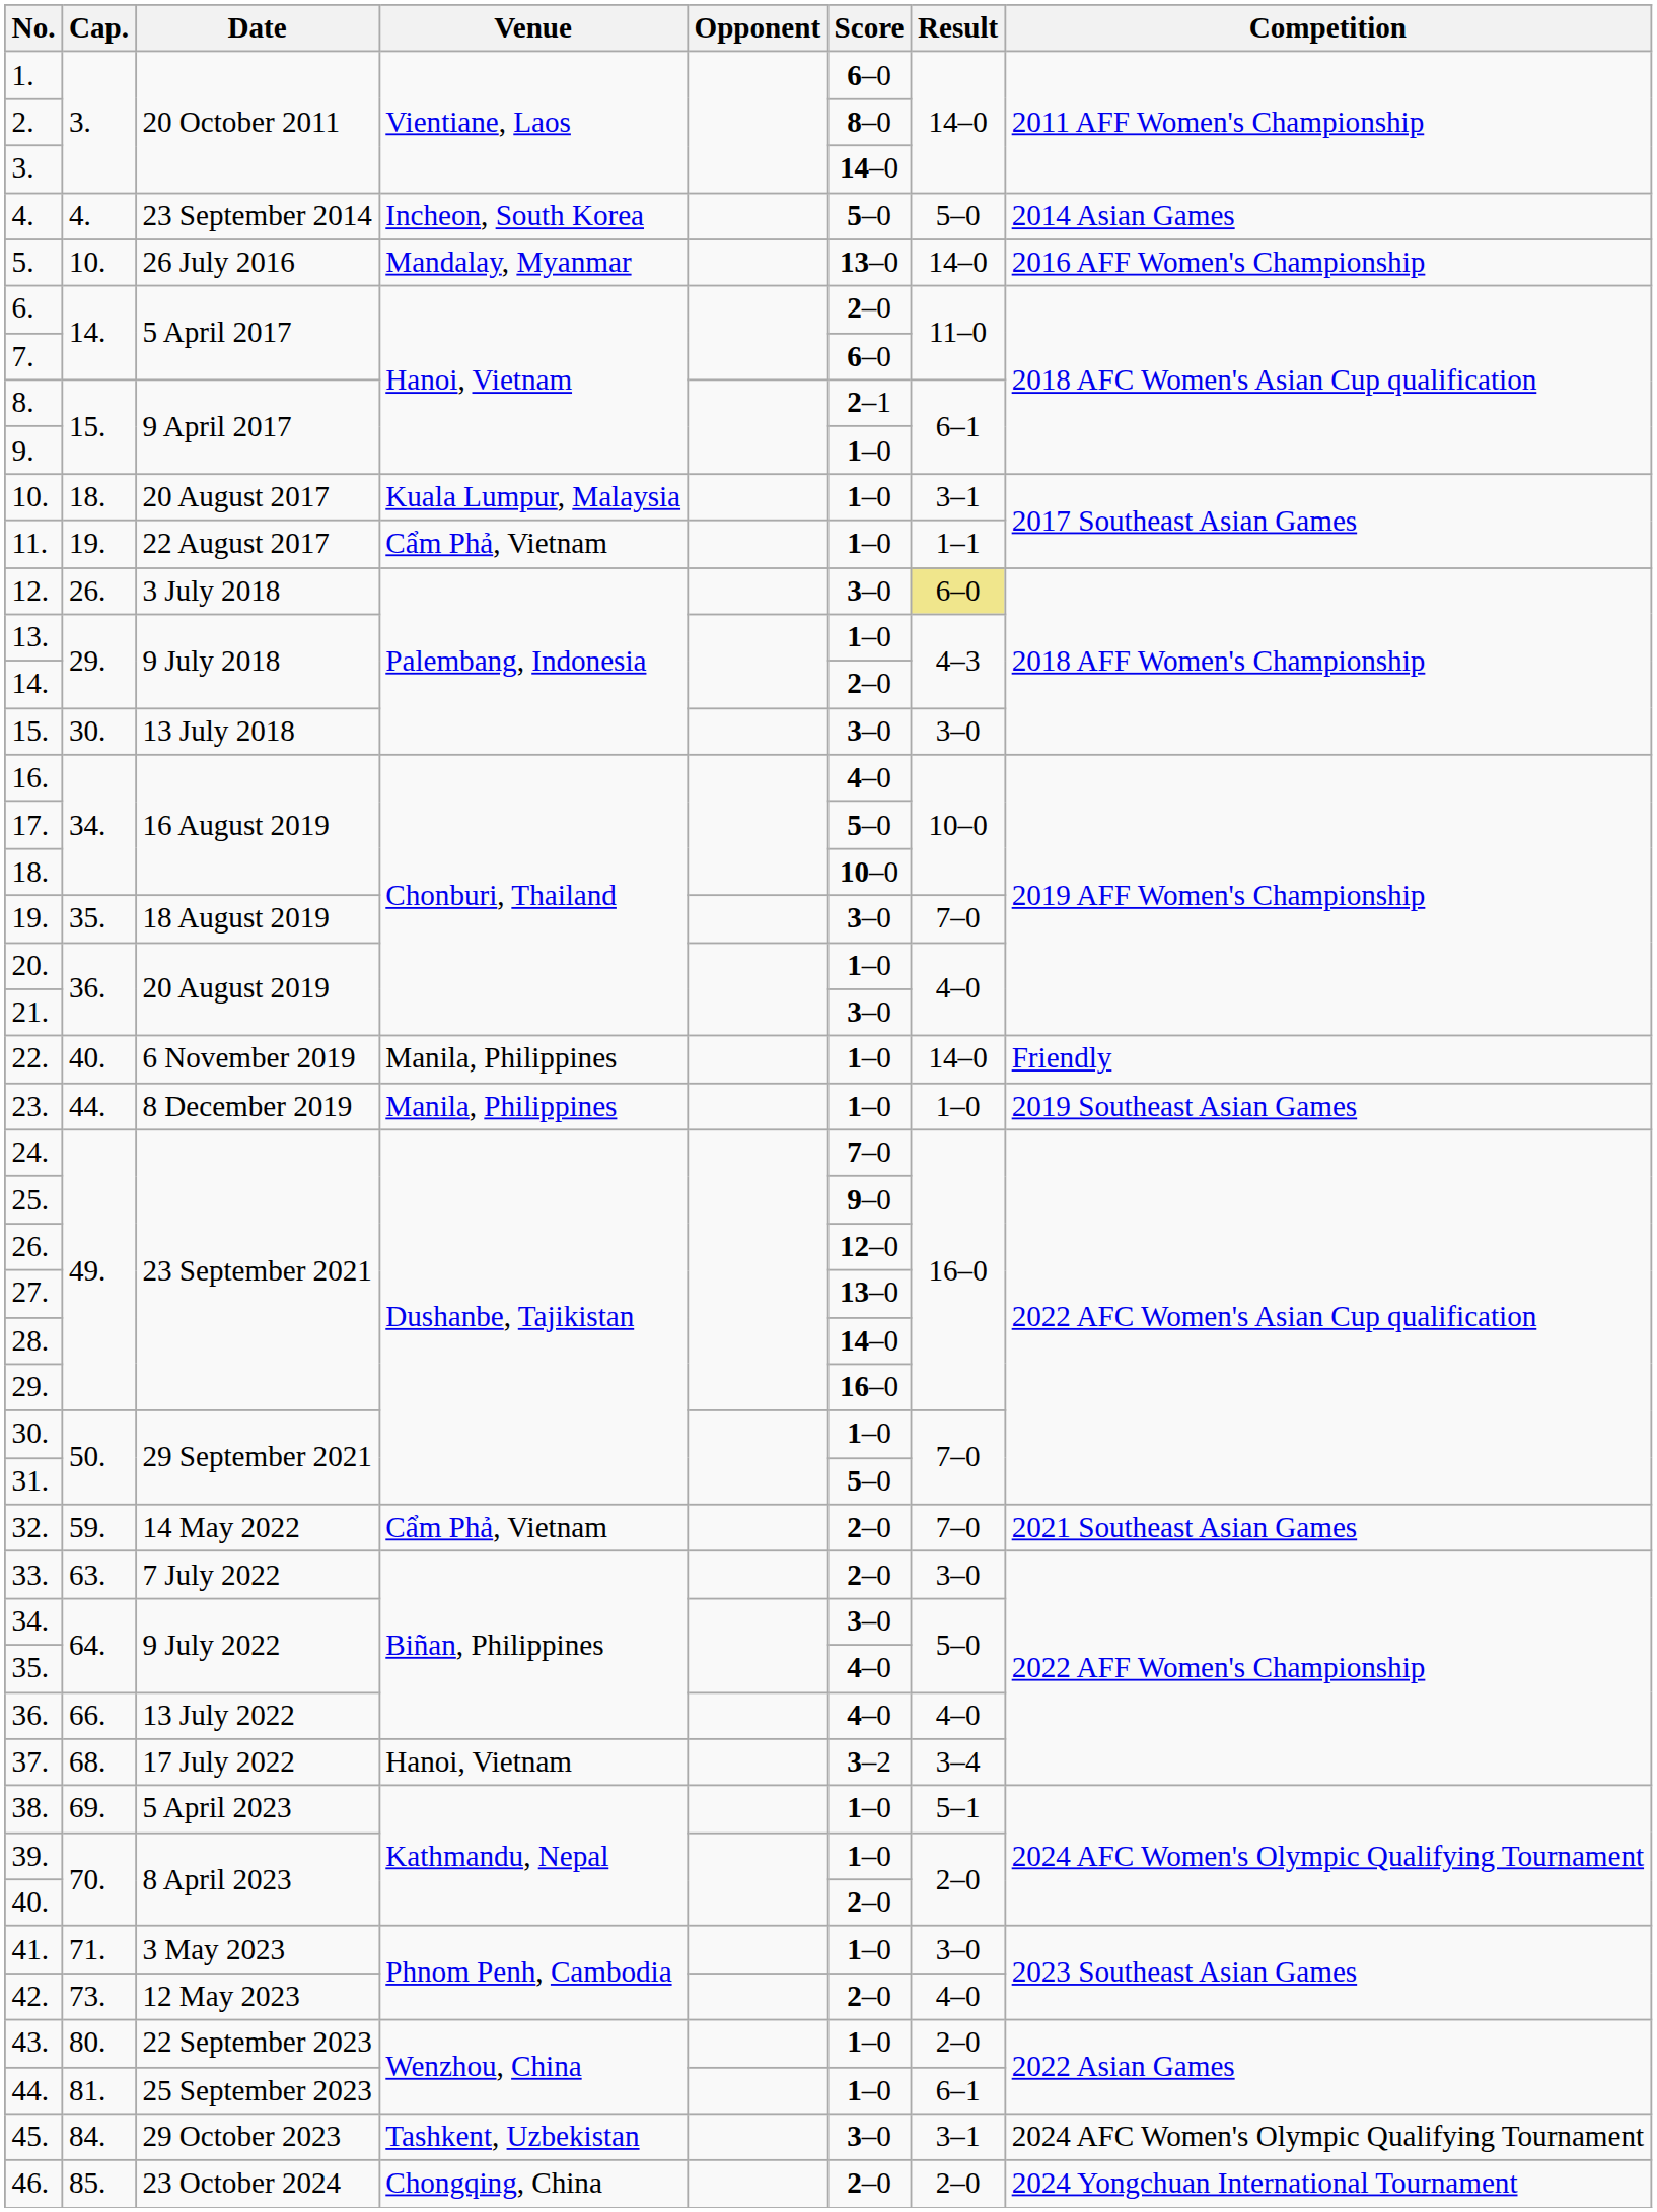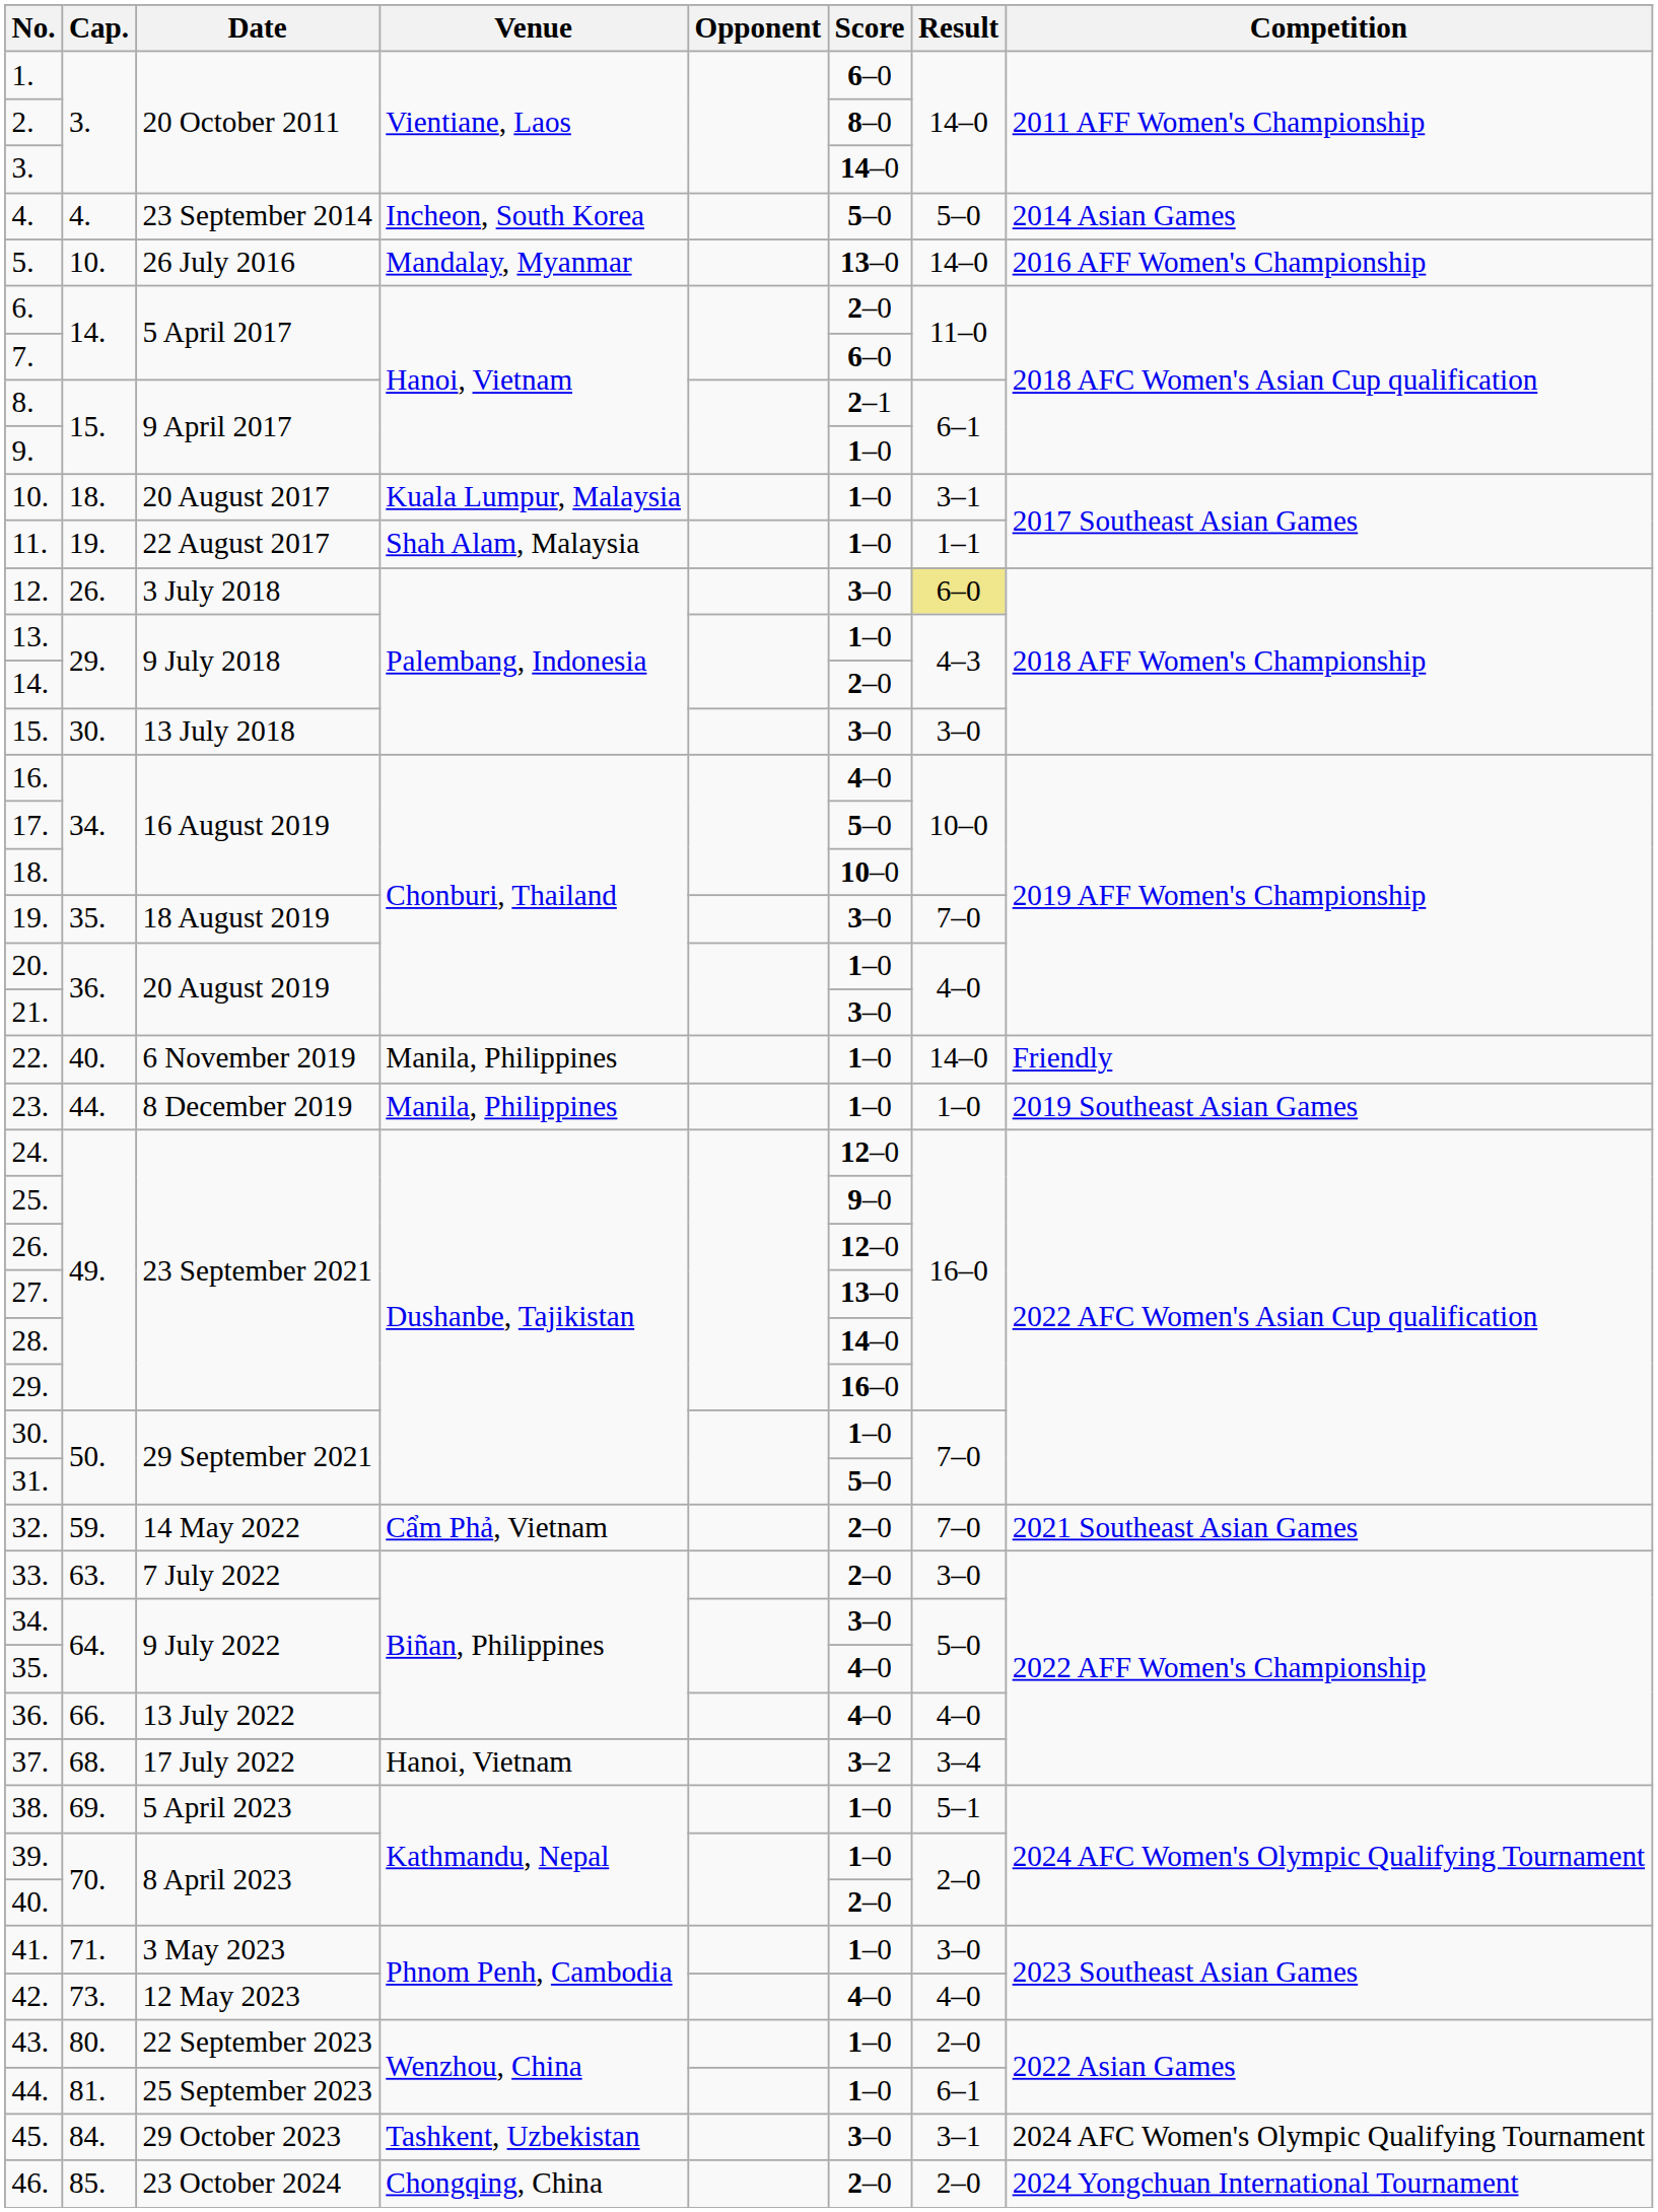 <table class="wikitable">
 <tr>
 <th>No.</th>
 <th>Cap.</th>
 <th>Date</th>
 <th>Venue</th>
 <th>Opponent</th>
 <th>Score</th>
 <th>Result</th>
 <th>Competition</th>
 </tr>
 <tr>
 <td>1.</td>
 <td rowspan="3">3.</td>
 <td rowspan="3">20 October 2011</td>
 <td rowspan="3"><a href='#'>Vientiane</a>, <a href='#'>Laos</a></td>
 <td rowspan="3"></td>
 <td align=center><strong>6</strong>–0</td>
 <td rowspan="3" align=center>14–0</td>
 <td rowspan="3"><a href='#'>2011 AFF Women's Championship</a></td>
 </tr>
 <tr>
 <td>2.</td>
 <td align=center><strong>8</strong>–0</td>
 </tr>
 <tr>
 <td>3.</td>
 <td align=center><strong>14</strong>–0</td>
 </tr>
 <tr>
 <td>4.</td>
 <td>4.</td>
 <td>23 September 2014</td>
 <td><a href='#'>Incheon</a>, <a href='#'>South Korea</a></td>
 <td></td>
 <td align=center><strong>5</strong>–0</td>
 <td align=center>5–0</td>
 <td><a href='#'>2014 Asian Games</a></td>
 </tr>
 <tr>
 <td>5.</td>
 <td>10.</td>
 <td>26 July 2016</td>
 <td><a href='#'>Mandalay</a>, <a href='#'>Myanmar</a></td>
 <td></td>
 <td align=center><strong>13</strong>–0</td>
 <td align=center>14–0</td>
 <td><a href='#'>2016 AFF Women's Championship</a></td>
 </tr>
 <tr>
 <td>6.</td>
 <td rowspan="2">14.</td>
 <td rowspan="2">5 April 2017</td>
 <td rowspan="4"><a href='#'>Hanoi</a>, <a href='#'>Vietnam</a></td>
 <td rowspan="2"></td>
 <td align=center><strong>2</strong>–0</td>
 <td rowspan="2" align=center>11–0</td>
 <td rowspan="4"><a href='#'>2018 AFC Women's Asian Cup qualification</a></td>
 </tr>
 <tr>
 <td>7.</td>
 <td align=center><strong>6</strong>–0</td>
 </tr>
 <tr>
 <td>8.</td>
 <td rowspan="2">15.</td>
 <td rowspan="2">9 April 2017</td>
 <td rowspan="2"></td>
 <td align=center><strong>2</strong>–1</td>
 <td rowspan="2" align=center>6–1</td>
 </tr>
 <tr>
 <td>9.</td>
 <td align=center><strong>1</strong>–0</td>
 </tr>
 <tr>
 <td>10.</td>
 <td>18.</td>
 <td>20 August 2017</td>
 <td><a href='#'>Kuala Lumpur</a>, <a href='#'>Malaysia</a></td>
 <td></td>
 <td align=center><strong>1</strong>–0</td>
 <td align=center>3–1</td>
 <td rowspan="2"><a href='#'>2017 Southeast Asian Games</a></td>
 </tr>
 <tr>
 <td>11.</td>
 <td>19.</td>
 <td>22 August 2017</td>
-<td><a href='#'>Cẩm Phả</a>, Vietnam</td>
+<td><a href='#'>Shah Alam</a>, Malaysia</td>
 <td></td>
 <td align=center><strong>1</strong>–0</td>
 <td align=center>1–1</td>
 </tr>
 <tr>
 <td>12.</td>
 <td>26.</td>
 <td>3 July 2018</td>
 <td rowspan="4"><a href='#'>Palembang</a>, <a href='#'>Indonesia</a></td>
 <td></td>
 <td align=center><strong>3</strong>–0</td>
 <td align=center style="background: khaki;">6–0</td>
 <td rowspan="4"><a href='#'>2018 AFF Women's Championship</a></td>
 </tr>
 <tr>
 <td>13.</td>
 <td rowspan="2">29.</td>
 <td rowspan="2">9 July 2018</td>
 <td rowspan="2"></td>
 <td align=center><strong>1</strong>–0</td>
 <td rowspan="2" align=center>4–3</td>
 </tr>
 <tr>
 <td>14.</td>
 <td align=center><strong>2</strong>–0</td>
 </tr>
 <tr>
 <td>15.</td>
 <td>30.</td>
 <td>13 July 2018</td>
 <td></td>
 <td align=center><strong>3</strong>–0</td>
 <td align=center>3–0</td>
 </tr>
 <tr>
 <td>16.</td>
 <td rowspan="3">34.</td>
 <td rowspan="3">16 August 2019</td>
 <td rowspan="6"><a href='#'>Chonburi</a>, <a href='#'>Thailand</a></td>
 <td rowspan="3"></td>
 <td align=center><strong>4</strong>–0</td>
 <td rowspan="3" align=center>10–0</td>
 <td rowspan="6"><a href='#'>2019 AFF Women's Championship</a></td>
 </tr>
 <tr>
 <td>17.</td>
 <td align=center><strong>5</strong>–0</td>
 </tr>
 <tr>
 <td>18.</td>
 <td align=center><strong>10</strong>–0</td>
 </tr>
 <tr>
 <td>19.</td>
 <td>35.</td>
 <td>18 August 2019</td>
 <td></td>
 <td align=center><strong>3</strong>–0</td>
 <td align=center>7–0</td>
 </tr>
 <tr>
 <td>20.</td>
 <td rowspan="2">36.</td>
 <td rowspan="2">20 August 2019</td>
 <td rowspan="2"></td>
 <td align=center><strong>1</strong>–0</td>
 <td rowspan="2" align=center>4–0</td>
 </tr>
 <tr>
 <td>21.</td>
 <td align=center><strong>3</strong>–0</td>
 </tr>
 <tr>
 <td>22.</td>
 <td>40.</td>
 <td>6 November 2019</td>
 <td>Manila, Philippines</td>
 <td></td>
 <td align=center><strong>1</strong>–0</td>
 <td align=center>14–0</td>
 <td><a href='#'>Friendly</a></td>
 </tr>
 <tr>
 <td>23.</td>
 <td>44.</td>
 <td>8 December 2019</td>
 <td><a href='#'>Manila</a>, <a href='#'>Philippines</a></td>
 <td></td>
 <td align=center><strong>1</strong>–0</td>
 <td align=center>1–0 </td>
 <td><a href='#'>2019 Southeast Asian Games</a></td>
 </tr>
 <tr>
 <td>24.</td>
 <td rowspan="6">49.</td>
 <td rowspan="6">23 September 2021</td>
 <td rowspan="8"><a href='#'>Dushanbe</a>, <a href='#'>Tajikistan</a></td>
 <td rowspan="6"></td>
-<td align=center><strong>7</strong>–0</td>
+<td align=center><strong>12</strong>–0</td>
 <td rowspan="6" align=center>16–0</td>
 <td rowspan="8"><a href='#'>2022 AFC Women's Asian Cup qualification</a></td>
 </tr>
 <tr>
 <td>25.</td>
 <td align=center><strong>9</strong>–0</td>
 </tr>
 <tr>
 <td>26.</td>
 <td align=center><strong>12</strong>–0</td>
 </tr>
 <tr>
 <td>27.</td>
 <td align=center><strong>13</strong>–0</td>
 </tr>
 <tr>
 <td>28.</td>
 <td align=center><strong>14</strong>–0</td>
 </tr>
 <tr>
 <td>29.</td>
 <td align=center><strong>16</strong>–0</td>
 </tr>
 <tr>
 <td>30.</td>
 <td rowspan="2">50.</td>
 <td rowspan="2">29 September 2021</td>
 <td rowspan="2"></td>
 <td align=center><strong>1</strong>–0</td>
 <td rowspan="2" align=center>7–0</td>
 </tr>
 <tr>
 <td>31.</td>
 <td align=center><strong>5</strong>–0</td>
 </tr>
 <tr>
 <td>32.</td>
 <td>59.</td>
 <td>14 May 2022</td>
 <td><a href='#'>Cẩm Phả</a>, Vietnam</td>
 <td></td>
 <td align=center><strong>2</strong>–0</td>
 <td align=center>7–0</td>
 <td><a href='#'>2021 Southeast Asian Games</a></td>
 </tr>
 <tr>
 <td>33.</td>
 <td>63.</td>
 <td>7 July 2022</td>
 <td rowspan=4><a href='#'>Biñan</a>, Philippines</td>
 <td></td>
 <td align=center><strong>2</strong>–0</td>
 <td align=center>3–0</td>
 <td rowspan=5><a href='#'>2022 AFF Women's Championship</a></td>
 </tr>
 <tr>
 <td>34.</td>
 <td rowspan=2>64.</td>
 <td rowspan=2>9 July 2022</td>
 <td rowspan=2></td>
 <td align=center><strong>3</strong>–0</td>
 <td rowspan=2 align=center>5–0</td>
 </tr>
 <tr>
 <td>35.</td>
 <td align=center><strong>4</strong>–0</td>
 </tr>
 <tr>
 <td>36.</td>
 <td>66.</td>
 <td>13 July 2022</td>
 <td></td>
 <td align=center><strong>4</strong>–0</td>
 <td align=center>4–0</td>
 </tr>
 <tr>
 <td>37.</td>
 <td>68.</td>
 <td>17 July 2022</td>
 <td>Hanoi, Vietnam</td>
 <td></td>
 <td align=center><strong>3</strong>–2</td>
 <td align=center>3–4</td>
 </tr>
 <tr>
 <td>38.</td>
 <td>69.</td>
 <td>5 April 2023</td>
 <td rowspan=3><a href='#'>Kathmandu</a>, <a href='#'>Nepal</a></td>
 <td></td>
 <td align=center><strong>1</strong>–0</td>
 <td align=center>5–1</td>
 <td rowspan=3><a href='#'>2024 AFC Women's Olympic Qualifying Tournament</a></td>
 </tr>
 <tr>
 <td>39.</td>
 <td rowspan=2>70.</td>
 <td rowspan=2>8 April 2023</td>
 <td rowspan=2></td>
 <td align=center><strong>1</strong>–0</td>
 <td rowspan=2 align=center>2–0</td>
 </tr>
 <tr>
 <td>40.</td>
 <td align=center><strong>2</strong>–0</td>
 </tr>
 <tr>
 <td>41.</td>
 <td>71.</td>
 <td>3 May 2023</td>
 <td rowspan=2><a href='#'>Phnom Penh</a>, <a href='#'>Cambodia</a></td>
 <td></td>
 <td align=center><strong>1</strong>–0</td>
 <td align=center>3–0</td>
 <td rowspan=2><a href='#'>2023 Southeast Asian Games</a></td>
 </tr>
 <tr>
 <td>42.</td>
 <td>73.</td>
 <td>12 May 2023</td>
 <td></td>
-<td align=center><strong>2</strong>–0</td>
+<td align=center><strong>4</strong>–0</td>
 <td align=center>4–0</td>
 </tr>
 <tr>
 <td>43.</td>
 <td>80.</td>
 <td>22 September 2023</td>
 <td rowspan=2><a href='#'>Wenzhou</a>, <a href='#'>China</a></td>
 <td></td>
 <td align=center><strong>1</strong>–0</td>
 <td align=center>2–0</td>
 <td rowspan=2><a href='#'>2022 Asian Games</a></td>
 </tr>
 <tr>
 <td>44.</td>
 <td>81.</td>
 <td>25 September 2023</td>
 <td></td>
 <td align=center><strong>1</strong>–0</td>
 <td align=center>6–1</td>
 </tr>
 <tr>
 <td>45.</td>
 <td>84.</td>
 <td>29 October 2023</td>
 <td><a href='#'>Tashkent</a>, <a href='#'>Uzbekistan</a></td>
 <td></td>
 <td align=center><strong>3</strong>–0</td>
 <td align=center>3–1</td>
 <td>2024 AFC Women's Olympic Qualifying Tournament</td>
 </tr>
 <tr>
 <td>46.</td>
 <td>85.</td>
 <td>23 October 2024</td>
 <td><a href='#'>Chongqing</a>, China</td>
 <td></td>
 <td align=center><strong>2</strong>–0</td>
 <td align=center>2–0</td>
 <td><a href='#'>2024 Yongchuan International Tournament</a></td>
 </tr>
 <tr>
 </tr>
 </table>
